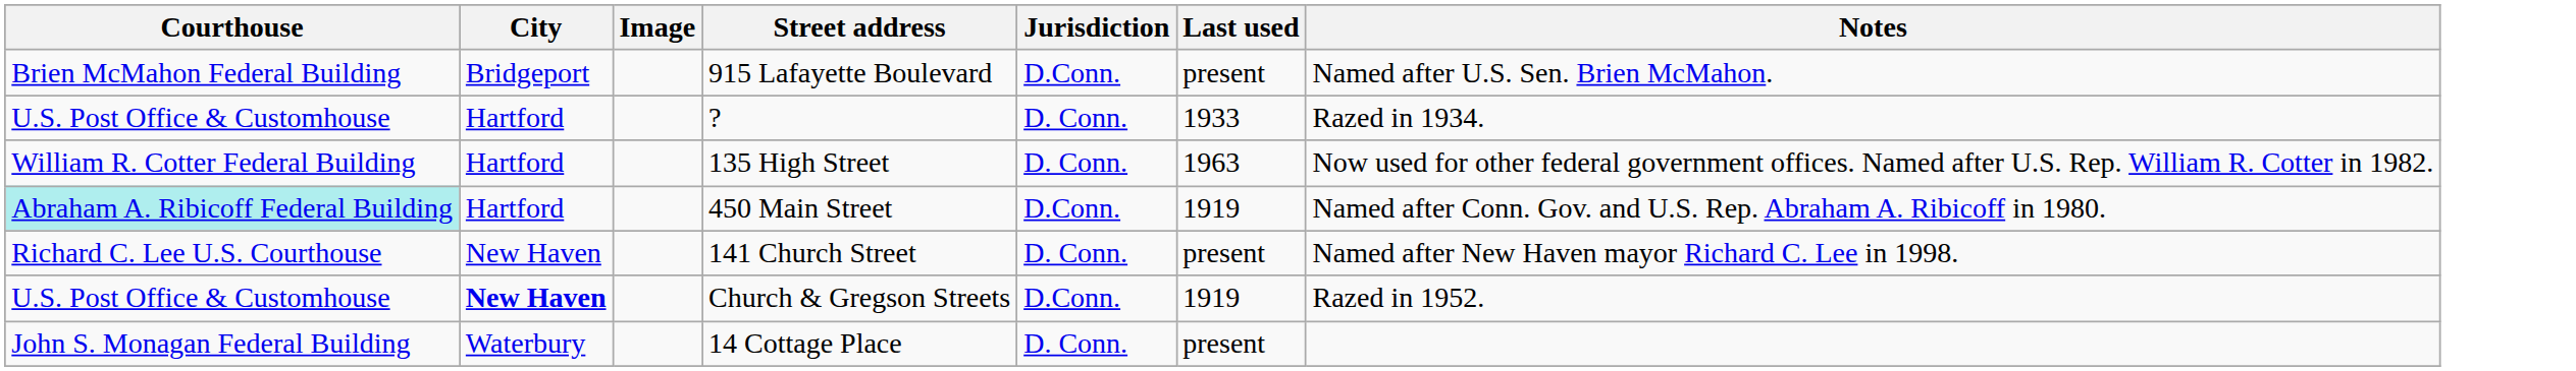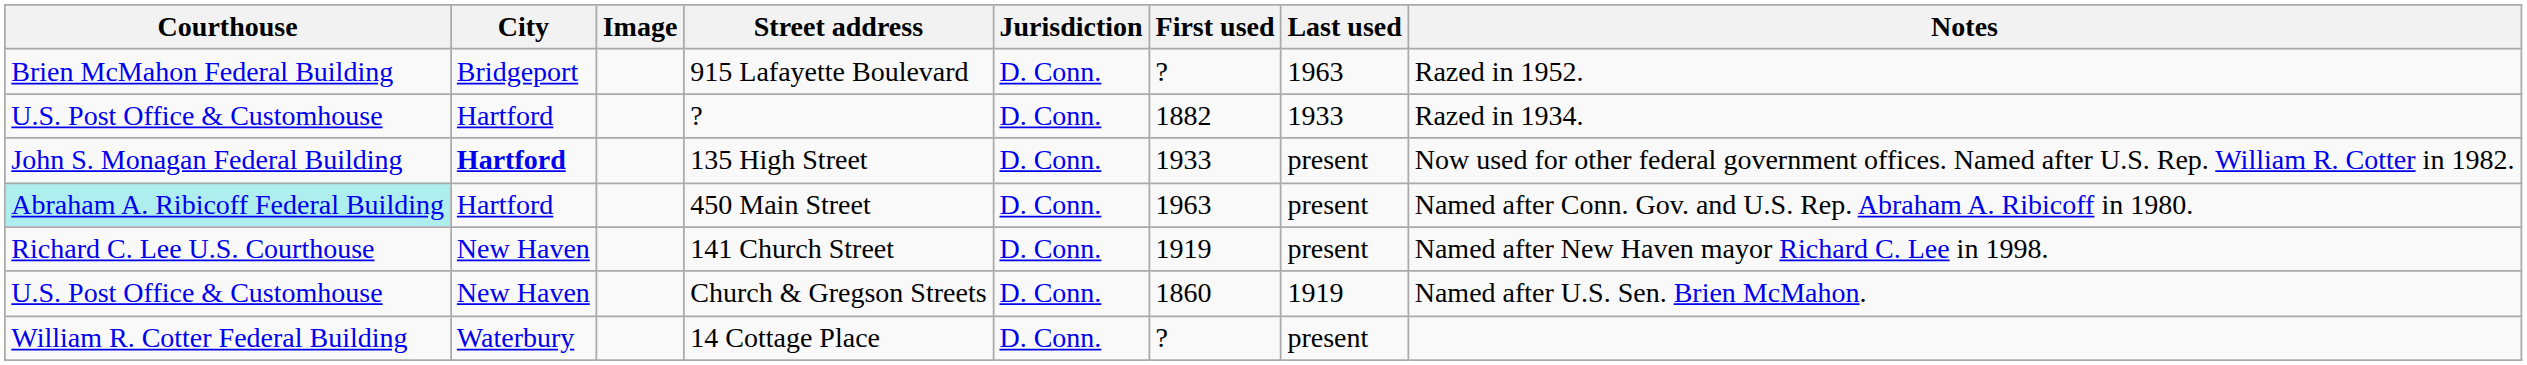 <table class="wikitable sortable sticky-header sort-under">
 <tr>
 <th>Courthouse</th>
 <th>City</th>
 <th class="unsortable">Image</th>
 <th>Street address</th>
 <th>Jurisdiction</th>
+<th>First used</th>
 <th>Last used</th>
 <th class="unsortable">Notes</th>
 </tr>
 <tr>
 <td><a href='#'>Brien McMahon Federal Building</a></td>
 <td><a href='#'>Bridgeport</a></td>
 <td></td>
 <td>915 Lafayette Boulevard</td>
-<td><a href='#'>D.Conn.</a></td>
-<td>present</td>
-<td>Named after U.S. Sen. <a href='#'>Brien McMahon</a>.</td>
+<td><a href='#'>D. Conn.</a></td>
+<td>?</td>
+<td>1963</td>
+<td>Razed in 1952.</td>
 </tr>
 <tr>
 <td><a href='#'>U.S. Post Office & Customhouse</a></td>
 <td><a href='#'>Hartford</a></td>
 <td></td>
 <td>?</td>
 <td><a href='#'>D. Conn.</a></td>
+<td>1882</td>
 <td>1933</td>
 <td>Razed in 1934.</td>
 </tr>
 <tr>
-<td><a href='#'>William R. Cotter Federal Building</a></td>
-<td><a href='#'>Hartford</a></td>
+<td><a href='#'>John S. Monagan Federal Building</a></td>
+<td><strong><a href='#'>Hartford</a></strong></td>
 <td></td>
 <td>135 High Street</td>
 <td><a href='#'>D. Conn.</a></td>
-<td>1963</td>
+<td>1933</td>
+<td>present</td>
 <td>Now used for other federal government offices. Named after U.S. Rep. <a href='#'>William R. Cotter</a> in 1982.</td>
 </tr>
 <tr>
 <td style="background: paleturquoise;"><a href='#'>Abraham A. Ribicoff Federal Building</a></td>
 <td><a href='#'>Hartford</a></td>
 <td></td>
 <td>450 Main Street</td>
-<td><a href='#'>D.Conn.</a></td>
-<td>1919</td>
+<td><a href='#'>D. Conn.</a></td>
+<td>1963</td>
+<td>present</td>
 <td>Named after Conn. Gov. and U.S. Rep. <a href='#'>Abraham A. Ribicoff</a> in 1980.</td>
 </tr>
 <tr>
 <td><a href='#'>Richard C. Lee U.S. Courthouse</a></td>
 <td><a href='#'>New Haven</a></td>
 <td></td>
 <td>141 Church Street</td>
 <td><a href='#'>D. Conn.</a></td>
+<td>1919</td>
 <td>present</td>
 <td>Named after New Haven mayor <a href='#'>Richard C. Lee</a> in 1998.</td>
 </tr>
 <tr>
 <td><a href='#'>U.S. Post Office & Customhouse</a></td>
-<td><strong><a href='#'>New Haven</a></strong></td>
+<td><a href='#'>New Haven</a></td>
 <td></td>
 <td>Church & Gregson Streets</td>
-<td><a href='#'>D.Conn.</a></td>
+<td><a href='#'>D. Conn.</a></td>
+<td>1860</td>
 <td>1919</td>
-<td>Razed in 1952.</td>
+<td>Named after U.S. Sen. <a href='#'>Brien McMahon</a>.</td>
 </tr>
 <tr>
-<td><a href='#'>John S. Monagan Federal Building</a></td>
+<td><a href='#'>William R. Cotter Federal Building</a></td>
 <td><a href='#'>Waterbury</a></td>
 <td></td>
 <td>14 Cottage Place</td>
 <td><a href='#'>D. Conn.</a></td>
+<td>?</td>
 <td>present</td>
 <td></td>
 </tr>
 </table>
